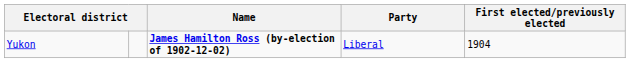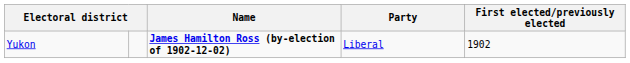 <table class="wikitable" width=95%>
 <tr>
 <th colspan=2 width=23%>Electoral district</th>
 <th>Name</th>
 <th width=20%>Party</th>
 <th>First elected/previously elected</th>
 </tr>
 <tr>
 <td width=20%><a href='#'>Yukon</a></td>
 <td></td>
 <td><strong><a href='#'>James Hamilton Ross</a> (by-election of 1902-12-02)</strong></td>
 <td><a href='#'>Liberal</a></td>
-<td>1904</td>
+<td>1902</td>
 </tr>
 </table>
